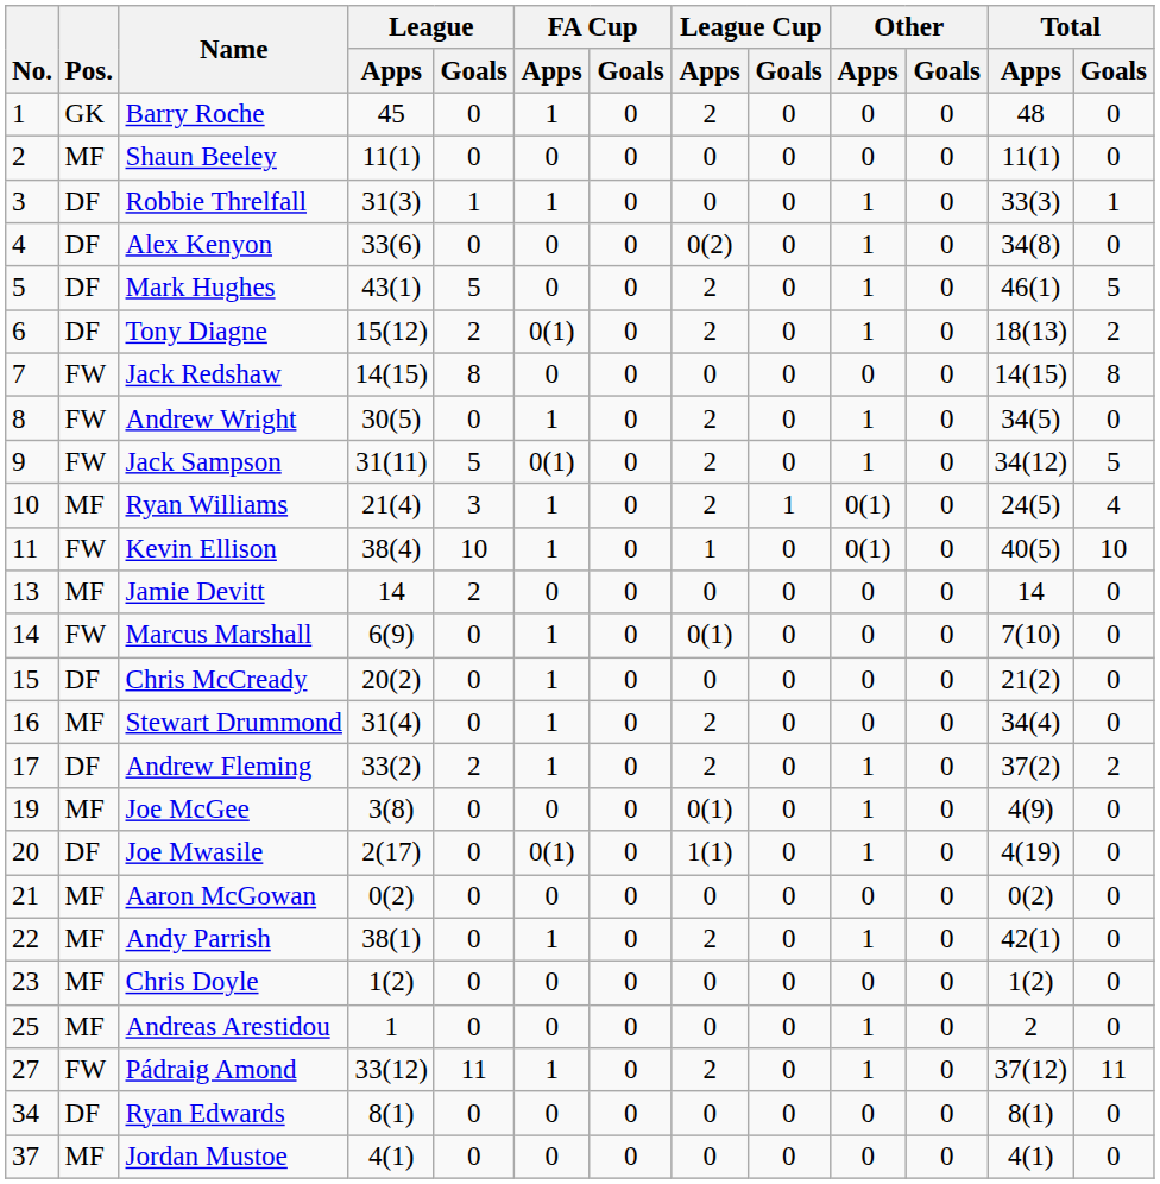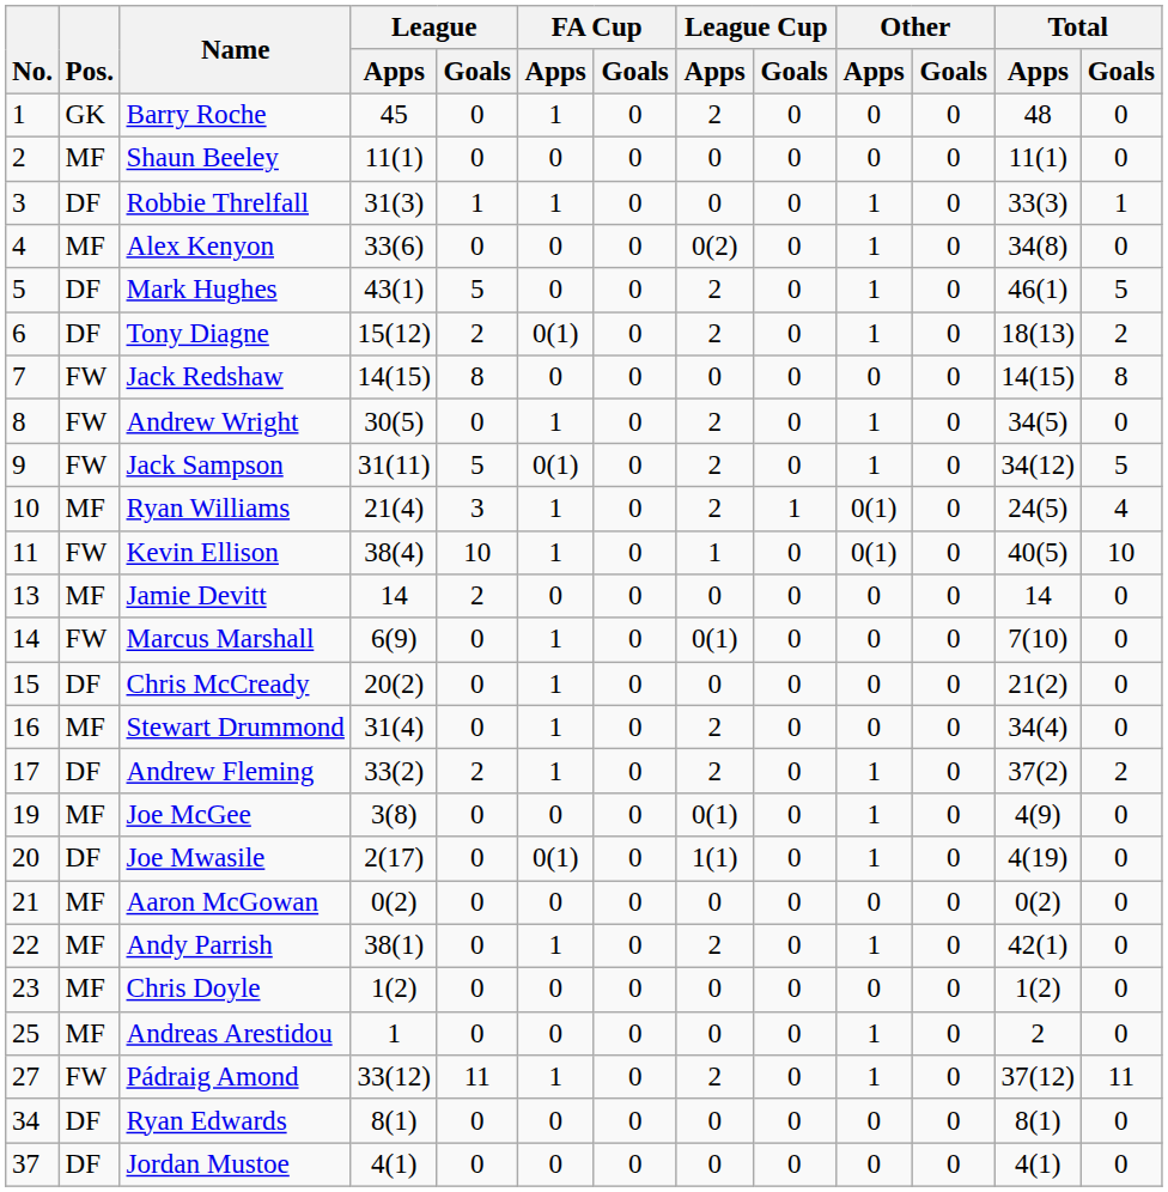 <table class="wikitable" style="text-align:center">
 <tr>
 <th rowspan="2" valign="bottom">No.</th>
 <th rowspan="2" valign="bottom">Pos.</th>
 <th rowspan="2">Name</th>
 <th colspan="2" width="85">League</th>
 <th colspan="2" width="85">FA Cup</th>
 <th colspan="2" width="85">League Cup</th>
 <th colspan="2" width="85">Other</th>
 <th colspan="2" width="85">Total</th>
 </tr>
 <tr>
 <th>Apps</th>
 <th>Goals</th>
 <th>Apps</th>
 <th>Goals</th>
 <th>Apps</th>
 <th>Goals</th>
 <th>Apps</th>
 <th>Goals</th>
 <th>Apps</th>
 <th>Goals</th>
 </tr>
 <tr>
 <td align="left">1</td>
 <td align="left">GK</td>
 <td align="left"> <a href='#'>Barry Roche</a></td>
 <td>45</td>
 <td>0</td>
 <td>1</td>
 <td>0</td>
 <td>2</td>
 <td>0</td>
 <td>0</td>
 <td>0</td>
 <td>48</td>
 <td>0</td>
 </tr>
 <tr>
 <td align="left">2</td>
 <td align="left">MF</td>
 <td align="left"> <a href='#'>Shaun Beeley</a></td>
 <td>11(1)</td>
 <td>0</td>
 <td>0</td>
 <td>0</td>
 <td>0</td>
 <td>0</td>
 <td>0</td>
 <td>0</td>
 <td>11(1)</td>
 <td>0</td>
 </tr>
 <tr>
 <td align="left">3</td>
 <td align="left">DF</td>
 <td align="left"> <a href='#'>Robbie Threlfall</a></td>
 <td>31(3)</td>
 <td>1</td>
 <td>1</td>
 <td>0</td>
 <td>0</td>
 <td>0</td>
 <td>1</td>
 <td>0</td>
 <td>33(3)</td>
 <td>1</td>
 </tr>
 <tr>
 <td align="left">4</td>
-<td align="left">DF</td>
+<td align="left">MF</td>
 <td align="left"> <a href='#'>Alex Kenyon</a></td>
 <td>33(6)</td>
 <td>0</td>
 <td>0</td>
 <td>0</td>
 <td>0(2)</td>
 <td>0</td>
 <td>1</td>
 <td>0</td>
 <td>34(8)</td>
 <td>0</td>
 </tr>
 <tr>
 <td align="left">5</td>
 <td align="left">DF</td>
 <td align="left"> <a href='#'>Mark Hughes</a></td>
 <td>43(1)</td>
 <td>5</td>
 <td>0</td>
 <td>0</td>
 <td>2</td>
 <td>0</td>
 <td>1</td>
 <td>0</td>
 <td>46(1)</td>
 <td>5</td>
 </tr>
 <tr>
 <td align="left">6</td>
 <td align="left">DF</td>
 <td align="left"> <a href='#'>Tony Diagne</a></td>
 <td>15(12)</td>
 <td>2</td>
 <td>0(1)</td>
 <td>0</td>
 <td>2</td>
 <td>0</td>
 <td>1</td>
 <td>0</td>
 <td>18(13)</td>
 <td>2</td>
 </tr>
 <tr>
 <td align="left">7</td>
 <td align="left">FW</td>
 <td align="left"> <a href='#'>Jack Redshaw</a></td>
 <td>14(15)</td>
 <td>8</td>
 <td>0</td>
 <td>0</td>
 <td>0</td>
 <td>0</td>
 <td>0</td>
 <td>0</td>
 <td>14(15)</td>
 <td>8</td>
 </tr>
 <tr>
 <td align="left">8</td>
 <td align="left">FW</td>
 <td align="left"> <a href='#'>Andrew Wright</a></td>
 <td>30(5)</td>
 <td>0</td>
 <td>1</td>
 <td>0</td>
 <td>2</td>
 <td>0</td>
 <td>1</td>
 <td>0</td>
 <td>34(5)</td>
 <td>0</td>
 </tr>
 <tr>
 <td align="left">9</td>
 <td align="left">FW</td>
 <td align="left"> <a href='#'>Jack Sampson</a></td>
 <td>31(11)</td>
 <td>5</td>
 <td>0(1)</td>
 <td>0</td>
 <td>2</td>
 <td>0</td>
 <td>1</td>
 <td>0</td>
 <td>34(12)</td>
 <td>5</td>
 </tr>
 <tr>
 <td align="left">10</td>
 <td align="left">MF</td>
 <td align="left"> <a href='#'>Ryan Williams</a></td>
 <td>21(4)</td>
 <td>3</td>
 <td>1</td>
 <td>0</td>
 <td>2</td>
 <td>1</td>
 <td>0(1)</td>
 <td>0</td>
 <td>24(5)</td>
 <td>4</td>
 </tr>
 <tr>
 <td align="left">11</td>
 <td align="left">FW</td>
 <td align="left"> <a href='#'>Kevin Ellison</a></td>
 <td>38(4)</td>
 <td>10</td>
 <td>1</td>
 <td>0</td>
 <td>1</td>
 <td>0</td>
 <td>0(1)</td>
 <td>0</td>
 <td>40(5)</td>
 <td>10</td>
 </tr>
 <tr>
 <td align="left">13</td>
 <td align="left">MF</td>
 <td align="left"> <a href='#'>Jamie Devitt</a></td>
 <td>14</td>
 <td>2</td>
 <td>0</td>
 <td>0</td>
 <td>0</td>
 <td>0</td>
 <td>0</td>
 <td>0</td>
 <td>14</td>
 <td>0</td>
 </tr>
 <tr>
 <td align="left">14</td>
 <td align="left">FW</td>
 <td align="left"> <a href='#'>Marcus Marshall</a></td>
 <td>6(9)</td>
 <td>0</td>
 <td>1</td>
 <td>0</td>
 <td>0(1)</td>
 <td>0</td>
 <td>0</td>
 <td>0</td>
 <td>7(10)</td>
 <td>0</td>
 </tr>
 <tr>
 <td align="left">15</td>
 <td align="left">DF</td>
 <td align="left"> <a href='#'>Chris McCready</a></td>
 <td>20(2)</td>
 <td>0</td>
 <td>1</td>
 <td>0</td>
 <td>0</td>
 <td>0</td>
 <td>0</td>
 <td>0</td>
 <td>21(2)</td>
 <td>0</td>
 </tr>
 <tr>
 <td align="left">16</td>
 <td align="left">MF</td>
 <td align="left"> <a href='#'>Stewart Drummond</a></td>
 <td>31(4)</td>
 <td>0</td>
 <td>1</td>
 <td>0</td>
 <td>2</td>
 <td>0</td>
 <td>0</td>
 <td>0</td>
 <td>34(4)</td>
 <td>0</td>
 </tr>
 <tr>
 <td align="left">17</td>
 <td align="left">DF</td>
 <td align="left"> <a href='#'>Andrew Fleming</a></td>
 <td>33(2)</td>
 <td>2</td>
 <td>1</td>
 <td>0</td>
 <td>2</td>
 <td>0</td>
 <td>1</td>
 <td>0</td>
 <td>37(2)</td>
 <td>2</td>
 </tr>
 <tr>
 <td align="left">19</td>
 <td align="left">MF</td>
 <td align="left"> <a href='#'>Joe McGee</a></td>
 <td>3(8)</td>
 <td>0</td>
 <td>0</td>
 <td>0</td>
 <td>0(1)</td>
 <td>0</td>
 <td>1</td>
 <td>0</td>
 <td>4(9)</td>
 <td>0</td>
 </tr>
 <tr>
 <td align="left">20</td>
 <td align="left">DF</td>
 <td align="left"> <a href='#'>Joe Mwasile</a></td>
 <td>2(17)</td>
 <td>0</td>
 <td>0(1)</td>
 <td>0</td>
 <td>1(1)</td>
 <td>0</td>
 <td>1</td>
 <td>0</td>
 <td>4(19)</td>
 <td>0</td>
 </tr>
 <tr>
 <td align="left">21</td>
 <td align="left">MF</td>
 <td align="left"> <a href='#'>Aaron McGowan</a></td>
 <td>0(2)</td>
 <td>0</td>
 <td>0</td>
 <td>0</td>
 <td>0</td>
 <td>0</td>
 <td>0</td>
 <td>0</td>
 <td>0(2)</td>
 <td>0</td>
 </tr>
 <tr>
 <td align="left">22</td>
 <td align="left">MF</td>
 <td align="left"> <a href='#'>Andy Parrish</a></td>
 <td>38(1)</td>
 <td>0</td>
 <td>1</td>
 <td>0</td>
 <td>2</td>
 <td>0</td>
 <td>1</td>
 <td>0</td>
 <td>42(1)</td>
 <td>0</td>
 </tr>
 <tr>
 <td align="left">23</td>
 <td align="left">MF</td>
 <td align="left"> <a href='#'>Chris Doyle</a></td>
 <td>1(2)</td>
 <td>0</td>
 <td>0</td>
 <td>0</td>
 <td>0</td>
 <td>0</td>
 <td>0</td>
 <td>0</td>
 <td>1(2)</td>
 <td>0</td>
 </tr>
 <tr>
 <td align="left">25</td>
 <td align="left">MF</td>
 <td align="left"> <a href='#'>Andreas Arestidou</a></td>
 <td>1</td>
 <td>0</td>
 <td>0</td>
 <td>0</td>
 <td>0</td>
 <td>0</td>
 <td>1</td>
 <td>0</td>
 <td>2</td>
 <td>0</td>
 </tr>
 <tr>
 <td align="left">27</td>
 <td align="left">FW</td>
 <td align="left"> <a href='#'>Pádraig Amond</a></td>
 <td>33(12)</td>
 <td>11</td>
 <td>1</td>
 <td>0</td>
 <td>2</td>
 <td>0</td>
 <td>1</td>
 <td>0</td>
 <td>37(12)</td>
 <td>11</td>
 </tr>
 <tr>
 <td align="left">34</td>
 <td align="left">DF</td>
 <td align="left"> <a href='#'>Ryan Edwards</a></td>
 <td>8(1)</td>
 <td>0</td>
 <td>0</td>
 <td>0</td>
 <td>0</td>
 <td>0</td>
 <td>0</td>
 <td>0</td>
 <td>8(1)</td>
 <td>0</td>
 </tr>
 <tr>
 <td align="left">37</td>
-<td align="left">MF</td>
+<td align="left">DF</td>
 <td align="left"> <a href='#'>Jordan Mustoe</a></td>
 <td>4(1)</td>
 <td>0</td>
 <td>0</td>
 <td>0</td>
 <td>0</td>
 <td>0</td>
 <td>0</td>
 <td>0</td>
 <td>4(1)</td>
 <td>0</td>
 </tr>
 </table>
